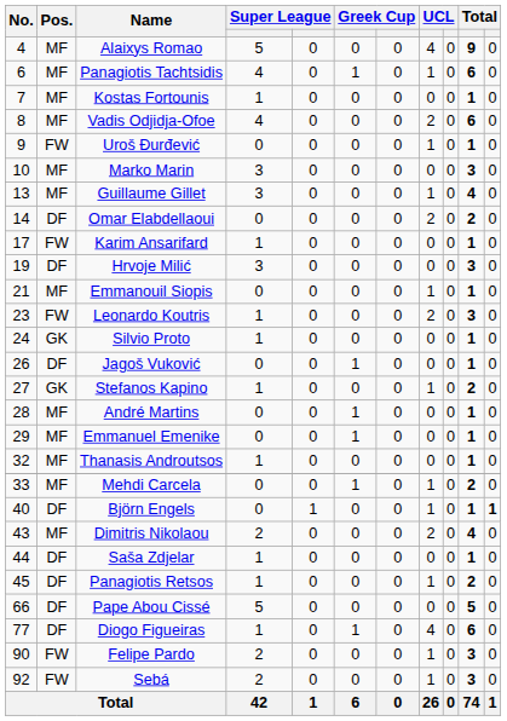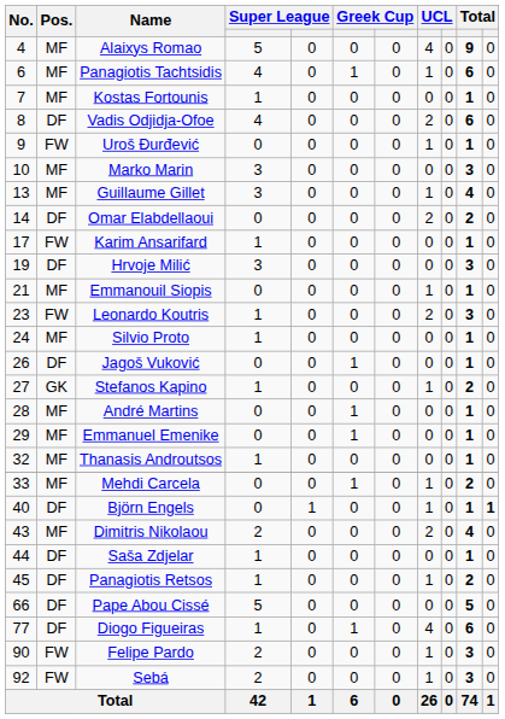 <table class="wikitable sortable" style="text-align: center;">
 <tr>
 <th rowspan="2">No.</th>
 <th rowspan="2">Pos.</th>
 <th rowspan="2">Name</th>
 <th colspan="2"><a href='#'>Super League</a></th>
 <th colspan="2"><a href='#'>Greek Cup</a></th>
 <th colspan="2"><a href='#'>UCL</a></th>
 <th colspan="2">Total</th>
 </tr>
 <tr>
 <th></th>
 <th></th>
 <th></th>
 <th></th>
 <th></th>
 <th></th>
 <th></th>
 <th></th>
 </tr>
 <tr>
 <td>4</td>
 <td>MF</td>
 <td><a href='#'>Alaixys Romao</a></td>
 <td>5</td>
 <td>0</td>
 <td>0</td>
 <td>0</td>
 <td>4</td>
 <td>0</td>
 <td><strong>9</strong></td>
 <td>0</td>
 </tr>
 <tr>
 <td>6</td>
 <td>MF</td>
 <td><a href='#'>Panagiotis Tachtsidis</a></td>
 <td>4</td>
 <td>0</td>
 <td>1</td>
 <td>0</td>
 <td>1</td>
 <td>0</td>
 <td><strong>6</strong></td>
 <td>0</td>
 </tr>
 <tr>
 <td>7</td>
 <td>MF</td>
 <td><a href='#'>Kostas Fortounis</a></td>
 <td>1</td>
 <td>0</td>
 <td>0</td>
 <td>0</td>
 <td>0</td>
 <td>0</td>
 <td><strong>1</strong></td>
 <td>0</td>
 </tr>
 <tr>
 <td>8</td>
-<td>MF</td>
+<td>DF</td>
 <td><a href='#'>Vadis Odjidja-Ofoe</a></td>
 <td>4</td>
 <td>0</td>
 <td>0</td>
 <td>0</td>
 <td>2</td>
 <td>0</td>
 <td><strong>6</strong></td>
 <td>0</td>
 </tr>
 <tr>
 <td>9</td>
 <td>FW</td>
 <td><a href='#'>Uroš Đurđević</a></td>
 <td>0</td>
 <td>0</td>
 <td>0</td>
 <td>0</td>
 <td>1</td>
 <td>0</td>
 <td><strong>1</strong></td>
 <td>0</td>
 </tr>
 <tr>
 <td>10</td>
 <td>MF</td>
 <td><a href='#'>Marko Marin</a></td>
 <td>3</td>
 <td>0</td>
 <td>0</td>
 <td>0</td>
 <td>0</td>
 <td>0</td>
 <td><strong>3</strong></td>
 <td>0</td>
 </tr>
 <tr>
 <td>13</td>
 <td>MF</td>
 <td><a href='#'>Guillaume Gillet</a></td>
 <td>3</td>
 <td>0</td>
 <td>0</td>
 <td>0</td>
 <td>1</td>
 <td>0</td>
 <td><strong>4</strong></td>
 <td>0</td>
 </tr>
 <tr>
 <td>14</td>
 <td>DF</td>
 <td><a href='#'>Omar Elabdellaoui</a></td>
 <td>0</td>
 <td>0</td>
 <td>0</td>
 <td>0</td>
 <td>2</td>
 <td>0</td>
 <td><strong>2</strong></td>
 <td>0</td>
 </tr>
 <tr>
 <td>17</td>
 <td>FW</td>
 <td><a href='#'>Karim Ansarifard</a></td>
 <td>1</td>
 <td>0</td>
 <td>0</td>
 <td>0</td>
 <td>0</td>
 <td>0</td>
 <td><strong>1</strong></td>
 <td>0</td>
 </tr>
 <tr>
 <td>19</td>
 <td>DF</td>
 <td><a href='#'>Hrvoje Milić</a></td>
 <td>3</td>
 <td>0</td>
 <td>0</td>
 <td>0</td>
 <td>0</td>
 <td>0</td>
 <td><strong>3</strong></td>
 <td>0</td>
 </tr>
 <tr>
 <td>21</td>
 <td>MF</td>
 <td><a href='#'>Emmanouil Siopis</a></td>
 <td>0</td>
 <td>0</td>
 <td>0</td>
 <td>0</td>
 <td>1</td>
 <td>0</td>
 <td><strong>1</strong></td>
 <td>0</td>
 </tr>
 <tr>
 <td>23</td>
 <td>FW</td>
 <td><a href='#'>Leonardo Koutris</a></td>
 <td>1</td>
 <td>0</td>
 <td>0</td>
 <td>0</td>
 <td>2</td>
 <td>0</td>
 <td><strong>3</strong></td>
 <td>0</td>
 </tr>
 <tr>
 <td>24</td>
-<td>GK</td>
+<td>MF</td>
 <td><a href='#'>Silvio Proto</a></td>
 <td>1</td>
 <td>0</td>
 <td>0</td>
 <td>0</td>
 <td>0</td>
 <td>0</td>
 <td><strong>1</strong></td>
 <td>0</td>
 </tr>
 <tr>
 <td>26</td>
 <td>DF</td>
 <td><a href='#'>Jagoš Vuković</a></td>
 <td>0</td>
 <td>0</td>
 <td>1</td>
 <td>0</td>
 <td>0</td>
 <td>0</td>
 <td><strong>1</strong></td>
 <td>0</td>
 </tr>
 <tr>
 <td>27</td>
 <td>GK</td>
 <td><a href='#'>Stefanos Kapino</a></td>
 <td>1</td>
 <td>0</td>
 <td>0</td>
 <td>0</td>
 <td>1</td>
 <td>0</td>
 <td><strong>2</strong></td>
 <td>0</td>
 </tr>
 <tr>
 <td>28</td>
 <td>MF</td>
 <td><a href='#'>André Martins</a></td>
 <td>0</td>
 <td>0</td>
 <td>1</td>
 <td>0</td>
 <td>0</td>
 <td>0</td>
 <td><strong>1</strong></td>
 <td>0</td>
 </tr>
 <tr>
 <td>29</td>
 <td>MF</td>
 <td><a href='#'>Emmanuel Emenike</a></td>
 <td>0</td>
 <td>0</td>
 <td>1</td>
 <td>0</td>
 <td>0</td>
 <td>0</td>
 <td><strong>1</strong></td>
 <td>0</td>
 </tr>
 <tr>
 <td>32</td>
 <td>MF</td>
 <td><a href='#'>Thanasis Androutsos</a></td>
 <td>1</td>
 <td>0</td>
 <td>0</td>
 <td>0</td>
 <td>0</td>
 <td>0</td>
 <td><strong>1</strong></td>
 <td>0</td>
 </tr>
 <tr>
 </tr>
 <tr>
 <td>33</td>
 <td>MF</td>
 <td><a href='#'>Mehdi Carcela</a></td>
 <td>0</td>
 <td>0</td>
 <td>1</td>
 <td>0</td>
 <td>1</td>
 <td>0</td>
 <td><strong>2</strong></td>
 <td>0</td>
 </tr>
 <tr>
 <td>40</td>
 <td>DF</td>
 <td><a href='#'>Björn Engels</a></td>
 <td>0</td>
 <td>1</td>
 <td>0</td>
 <td>0</td>
 <td>1</td>
 <td>0</td>
 <td><strong>1</strong></td>
 <td><strong>1</strong></td>
 </tr>
 <tr>
 <td>43</td>
 <td>MF</td>
 <td><a href='#'>Dimitris Nikolaou</a></td>
 <td>2</td>
 <td>0</td>
 <td>0</td>
 <td>0</td>
 <td>2</td>
 <td>0</td>
 <td><strong>4</strong></td>
 <td>0</td>
 </tr>
 <tr>
 <td>44</td>
 <td>DF</td>
 <td><a href='#'>Saša Zdjelar</a></td>
 <td>1</td>
 <td>0</td>
 <td>0</td>
 <td>0</td>
 <td>0</td>
 <td>0</td>
 <td><strong>1</strong></td>
 <td>0</td>
 </tr>
 <tr>
 <td>45</td>
 <td>DF</td>
 <td><a href='#'>Panagiotis Retsos</a></td>
 <td>1</td>
 <td>0</td>
 <td>0</td>
 <td>0</td>
 <td>1</td>
 <td>0</td>
 <td><strong>2</strong></td>
 <td>0</td>
 </tr>
 <tr>
 <td>66</td>
 <td>DF</td>
 <td><a href='#'>Pape Abou Cissé</a></td>
 <td>5</td>
 <td>0</td>
 <td>0</td>
 <td>0</td>
 <td>0</td>
 <td>0</td>
 <td><strong>5</strong></td>
 <td>0</td>
 </tr>
 <tr>
 <td>77</td>
 <td>DF</td>
 <td><a href='#'>Diogo Figueiras</a></td>
 <td>1</td>
 <td>0</td>
 <td>1</td>
 <td>0</td>
 <td>4</td>
 <td>0</td>
 <td><strong>6</strong></td>
 <td>0</td>
 </tr>
 <tr>
 <td>90</td>
 <td>FW</td>
 <td><a href='#'>Felipe Pardo</a></td>
 <td>2</td>
 <td>0</td>
 <td>0</td>
 <td>0</td>
 <td>1</td>
 <td>0</td>
 <td><strong>3</strong></td>
 <td>0</td>
 </tr>
 <tr>
 <td>92</td>
 <td>FW</td>
 <td><a href='#'>Sebá</a></td>
 <td>2</td>
 <td>0</td>
 <td>0</td>
 <td>0</td>
 <td>1</td>
 <td>0</td>
 <td><strong>3</strong></td>
 <td>0</td>
 </tr>
 <tr>
 <th colspan=3>Total</th>
 <th>42</th>
 <th>1</th>
 <th>6</th>
 <th>0</th>
 <th>26</th>
 <th>0</th>
 <th>74</th>
 <th>1</th>
 </tr>
 </table>
